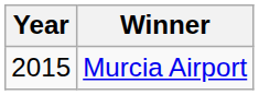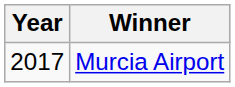 <table class="wikitable">
 <tr>
 <th>Year</th>
 <th>Winner</th>
 </tr>
 <tr>
-<td>2015</td>
+<td>2017</td>
 <td> <a href='#'>Murcia Airport</a></td>
 </tr>
 </table>
